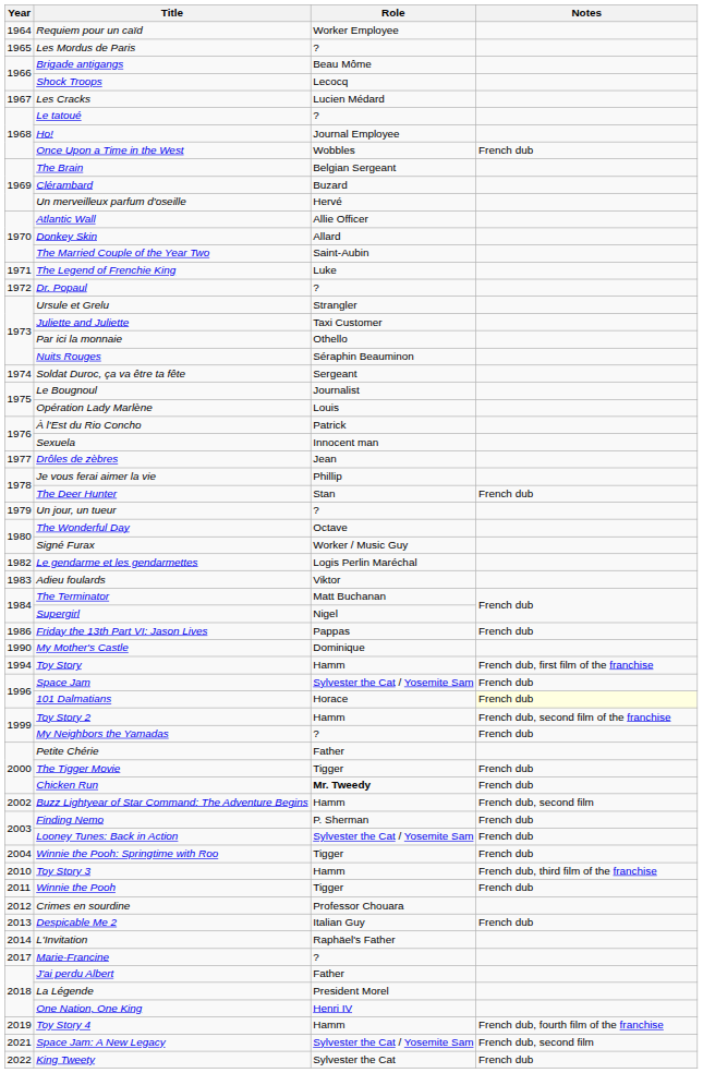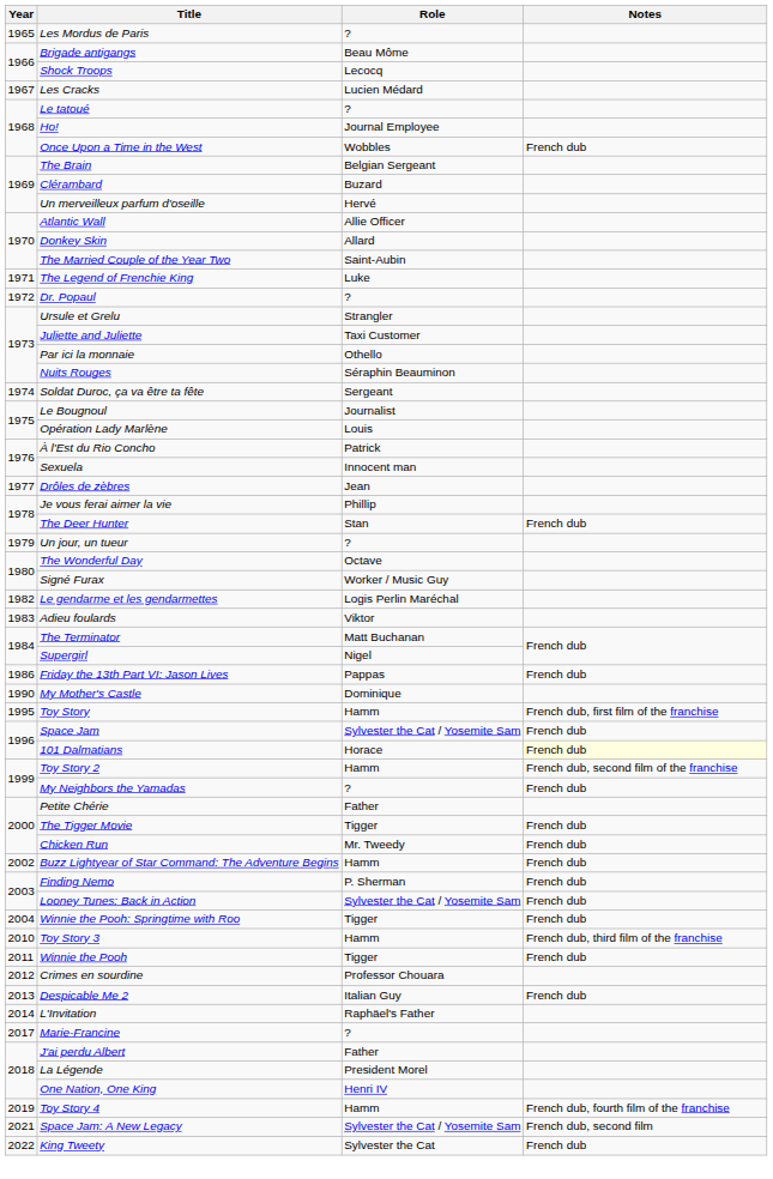 <table class="wikitable sortable">
 <tr>
 <th>Year</th>
 <th>Title</th>
 <th>Role</th>
 <th class="unsortable" style="width:20em;">Notes</th>
-</tr>
-<tr>
-<td>1964</td>
-<td><em>Requiem pour un caïd</em></td>
-<td>Worker Employee</td>
-<td></td>
 </tr>
 <tr>
 <td>1965</td>
 <td><em>Les Mordus de Paris</em></td>
 <td>?</td>
 <td></td>
 </tr>
 <tr>
 <td rowspan="2">1966</td>
 <td><em><a href='#'>Brigade antigangs</a></em></td>
 <td>Beau Môme</td>
 <td></td>
 </tr>
 <tr>
 <td><em><a href='#'>Shock Troops</a></em></td>
 <td>Lecocq</td>
 <td></td>
 </tr>
 <tr>
 <td>1967</td>
 <td><em>Les Cracks</em></td>
 <td>Lucien Médard</td>
 <td></td>
 </tr>
 <tr>
 <td rowspan="3">1968</td>
 <td><em><a href='#'>Le tatoué</a></em></td>
 <td>?</td>
 <td></td>
 </tr>
 <tr>
 <td><em><a href='#'>Ho!</a></em></td>
 <td>Journal Employee</td>
 <td></td>
 </tr>
 <tr>
 <td><em><a href='#'>Once Upon a Time in the West</a></em></td>
 <td>Wobbles</td>
 <td>French dub</td>
 </tr>
 <tr>
 <td rowspan="3">1969</td>
 <td><em><a href='#'>The Brain</a></em></td>
 <td>Belgian Sergeant</td>
 <td></td>
 </tr>
 <tr>
 <td><em><a href='#'>Clérambard</a></em></td>
 <td>Buzard</td>
 <td></td>
 </tr>
 <tr>
 <td><em>Un merveilleux parfum d'oseille</em></td>
 <td>Hervé</td>
 <td></td>
 </tr>
 <tr>
 <td rowspan="3">1970</td>
 <td><em><a href='#'>Atlantic Wall</a></em></td>
 <td>Allie Officer</td>
 <td></td>
 </tr>
 <tr>
 <td><em><a href='#'>Donkey Skin</a></em></td>
 <td>Allard</td>
 <td></td>
 </tr>
 <tr>
 <td><em><a href='#'>The Married Couple of the Year Two</a></em></td>
 <td>Saint-Aubin</td>
 <td></td>
 </tr>
 <tr>
 <td>1971</td>
 <td><em><a href='#'>The Legend of Frenchie King</a></em></td>
 <td>Luke</td>
 <td></td>
 </tr>
 <tr>
 <td>1972</td>
 <td><em><a href='#'>Dr. Popaul</a></em></td>
 <td>?</td>
 <td></td>
 </tr>
 <tr>
 <td rowspan="4">1973</td>
 <td><em>Ursule et Grelu</em></td>
 <td>Strangler</td>
 <td></td>
 </tr>
 <tr>
 <td><em><a href='#'>Juliette and Juliette</a></em></td>
 <td>Taxi Customer</td>
 <td></td>
 </tr>
 <tr>
 <td><em>Par ici la monnaie</em></td>
 <td>Othello</td>
 <td></td>
 </tr>
 <tr>
 <td><em><a href='#'>Nuits Rouges</a></em></td>
 <td>Séraphin Beauminon</td>
 <td></td>
 </tr>
 <tr>
 <td>1974</td>
 <td><em>Soldat Duroc, ça va être ta fête</em></td>
 <td>Sergeant</td>
 <td></td>
 </tr>
 <tr>
 <td rowspan="2">1975</td>
 <td><em>Le Bougnoul</em></td>
 <td>Journalist</td>
 <td></td>
 </tr>
 <tr>
 <td><em>Opération Lady Marlène</em></td>
 <td>Louis</td>
 <td></td>
 </tr>
 <tr>
 <td rowspan="2">1976</td>
 <td><em>À l'Est du Rio Concho</em></td>
 <td>Patrick</td>
 <td></td>
 </tr>
 <tr>
 <td><em>Sexuela</em></td>
 <td>Innocent man</td>
 <td></td>
 </tr>
 <tr>
 <td>1977</td>
 <td><em><a href='#'>Drôles de zèbres</a></em></td>
 <td>Jean</td>
 <td></td>
 </tr>
 <tr>
 <td rowspan="2">1978</td>
 <td><em>Je vous ferai aimer la vie</em></td>
 <td>Phillip</td>
 <td></td>
 </tr>
 <tr>
 <td><em><a href='#'>The Deer Hunter</a></em></td>
 <td>Stan</td>
 <td>French dub</td>
 </tr>
 <tr>
 <td>1979</td>
 <td><em>Un jour, un tueur</em></td>
 <td>?</td>
 <td></td>
 </tr>
 <tr>
 <td rowspan="2">1980</td>
 <td><em><a href='#'>The Wonderful Day</a></em></td>
 <td>Octave</td>
 <td></td>
 </tr>
 <tr>
 <td><em>Signé Furax</em></td>
 <td>Worker / Music Guy</td>
 <td></td>
 </tr>
 <tr>
 <td>1982</td>
 <td><em><a href='#'>Le gendarme et les gendarmettes</a></em></td>
 <td>Logis Perlin Maréchal</td>
 <td></td>
 </tr>
 <tr>
 <td>1983</td>
 <td><em>Adieu foulards</em></td>
 <td>Viktor</td>
 <td></td>
 </tr>
 <tr>
 <td rowspan="2">1984</td>
 <td><em><a href='#'>The Terminator</a></em></td>
 <td>Matt Buchanan</td>
 <td rowspan="2">French dub</td>
 </tr>
 <tr>
 <td><em><a href='#'>Supergirl</a></em></td>
 <td>Nigel</td>
 </tr>
 <tr>
 <td>1986</td>
 <td><em><a href='#'>Friday the 13th Part VI: Jason Lives</a></em></td>
 <td>Pappas</td>
 <td>French dub</td>
 </tr>
 <tr>
 <td>1990</td>
 <td><em><a href='#'>My Mother's Castle</a></em></td>
 <td>Dominique</td>
 <td></td>
 </tr>
 <tr>
-<td>1994</td>
+<td>1995</td>
 <td><em><a href='#'>Toy Story</a></em></td>
 <td>Hamm</td>
 <td>French dub, first film of the <a href='#'>franchise</a></td>
 </tr>
 <tr>
 <td rowspan="2">1996</td>
 <td><em><a href='#'>Space Jam</a></em></td>
 <td><a href='#'>Sylvester the Cat</a> / <a href='#'>Yosemite Sam</a></td>
 <td>French dub</td>
 </tr>
 <tr>
 <td><em><a href='#'>101 Dalmatians</a></em></td>
 <td>Horace</td>
 <td style="background: lightyellow;">French dub</td>
 </tr>
 <tr>
 <td rowspan="2">1999</td>
 <td><em><a href='#'>Toy Story 2</a></em></td>
 <td>Hamm</td>
 <td>French dub, second film of the <a href='#'>franchise</a></td>
 </tr>
 <tr>
 <td><em><a href='#'>My Neighbors the Yamadas</a></em></td>
 <td>?</td>
 <td>French dub</td>
 </tr>
 <tr>
 <td rowspan="3">2000</td>
 <td><em>Petite Chérie</em></td>
 <td>Father</td>
 <td></td>
 </tr>
 <tr>
 <td><em><a href='#'>The Tigger Movie</a></em></td>
 <td>Tigger</td>
 <td>French dub</td>
 </tr>
 <tr>
 <td><em><a href='#'>Chicken Run</a></em></td>
-<td><strong>Mr. Tweedy</strong></td>
+<td>Mr. Tweedy</td>
 <td>French dub</td>
 </tr>
 <tr>
 <td>2002</td>
 <td><em><a href='#'>Buzz Lightyear of Star Command: The Adventure Begins</a></em></td>
 <td>Hamm</td>
-<td>French dub, second film</td>
+<td>French dub</td>
 </tr>
 <tr>
 <td rowspan="2">2003</td>
 <td><em><a href='#'>Finding Nemo</a></em></td>
 <td>P. Sherman</td>
 <td>French dub</td>
 </tr>
 <tr>
 <td><em><a href='#'>Looney Tunes: Back in Action</a></em></td>
 <td><a href='#'>Sylvester the Cat</a> / <a href='#'>Yosemite Sam</a></td>
 <td>French dub</td>
 </tr>
 <tr>
 <td>2004</td>
 <td><em><a href='#'>Winnie the Pooh: Springtime with Roo</a></em></td>
 <td>Tigger</td>
 <td>French dub</td>
 </tr>
 <tr>
 <td>2010</td>
 <td><em><a href='#'>Toy Story 3</a></em></td>
 <td>Hamm</td>
 <td>French dub, third film of the <a href='#'>franchise</a></td>
 </tr>
 <tr>
 <td>2011</td>
 <td><em><a href='#'>Winnie the Pooh</a></em></td>
 <td>Tigger</td>
 <td>French dub</td>
 </tr>
 <tr>
 <td>2012</td>
 <td><em>Crimes en sourdine</em></td>
 <td>Professor Chouara</td>
 <td></td>
 </tr>
 <tr>
 <td>2013</td>
 <td><em><a href='#'>Despicable Me 2</a></em></td>
 <td>Italian Guy</td>
 <td>French dub</td>
 </tr>
 <tr>
 <td>2014</td>
 <td><em>L'Invitation</em></td>
 <td>Raphäel's Father</td>
 <td></td>
 </tr>
 <tr>
 <td>2017</td>
 <td><em><a href='#'>Marie-Francine</a></em></td>
 <td>?</td>
 <td></td>
 </tr>
 <tr>
 <td rowspan="3">2018</td>
 <td><em><a href='#'>J'ai perdu Albert</a></em></td>
 <td>Father</td>
 <td></td>
 </tr>
 <tr>
 <td><em>La Légende</em></td>
 <td>President Morel</td>
 <td></td>
 </tr>
 <tr>
 <td><em><a href='#'>One Nation, One King</a></em></td>
 <td><a href='#'>Henri IV</a></td>
 <td></td>
 </tr>
 <tr>
 <td>2019</td>
 <td><em><a href='#'>Toy Story 4</a></em></td>
 <td>Hamm</td>
 <td>French dub, fourth film of the <a href='#'>franchise</a></td>
 </tr>
 <tr>
 <td>2021</td>
 <td><em><a href='#'>Space Jam: A New Legacy</a></em></td>
 <td><a href='#'>Sylvester the Cat</a> / <a href='#'>Yosemite Sam</a></td>
 <td>French dub, second film</td>
 </tr>
 <tr>
 <td>2022</td>
 <td><em><a href='#'>King Tweety</a></em></td>
 <td>Sylvester the Cat</td>
 <td>French dub</td>
 </tr>
 </table>
